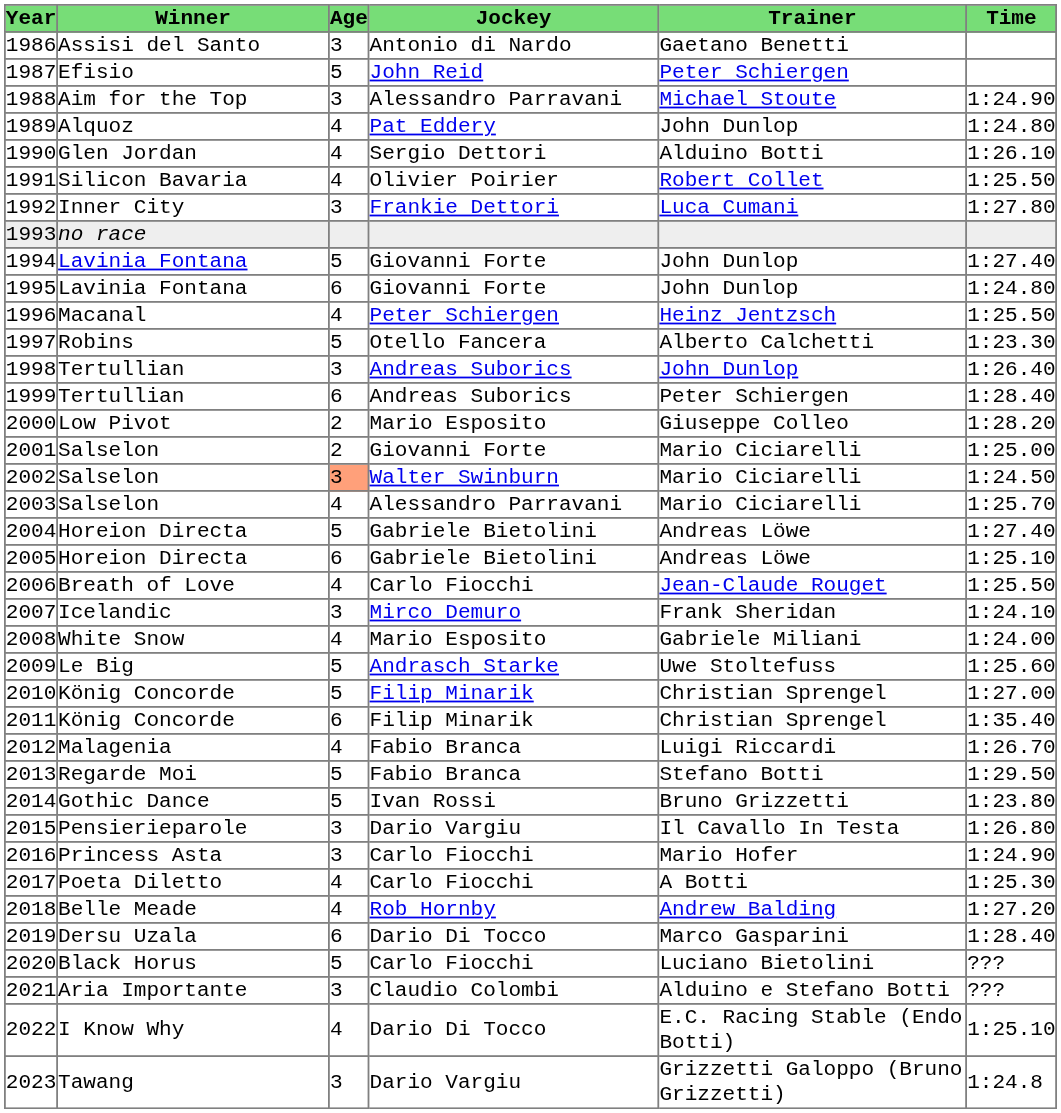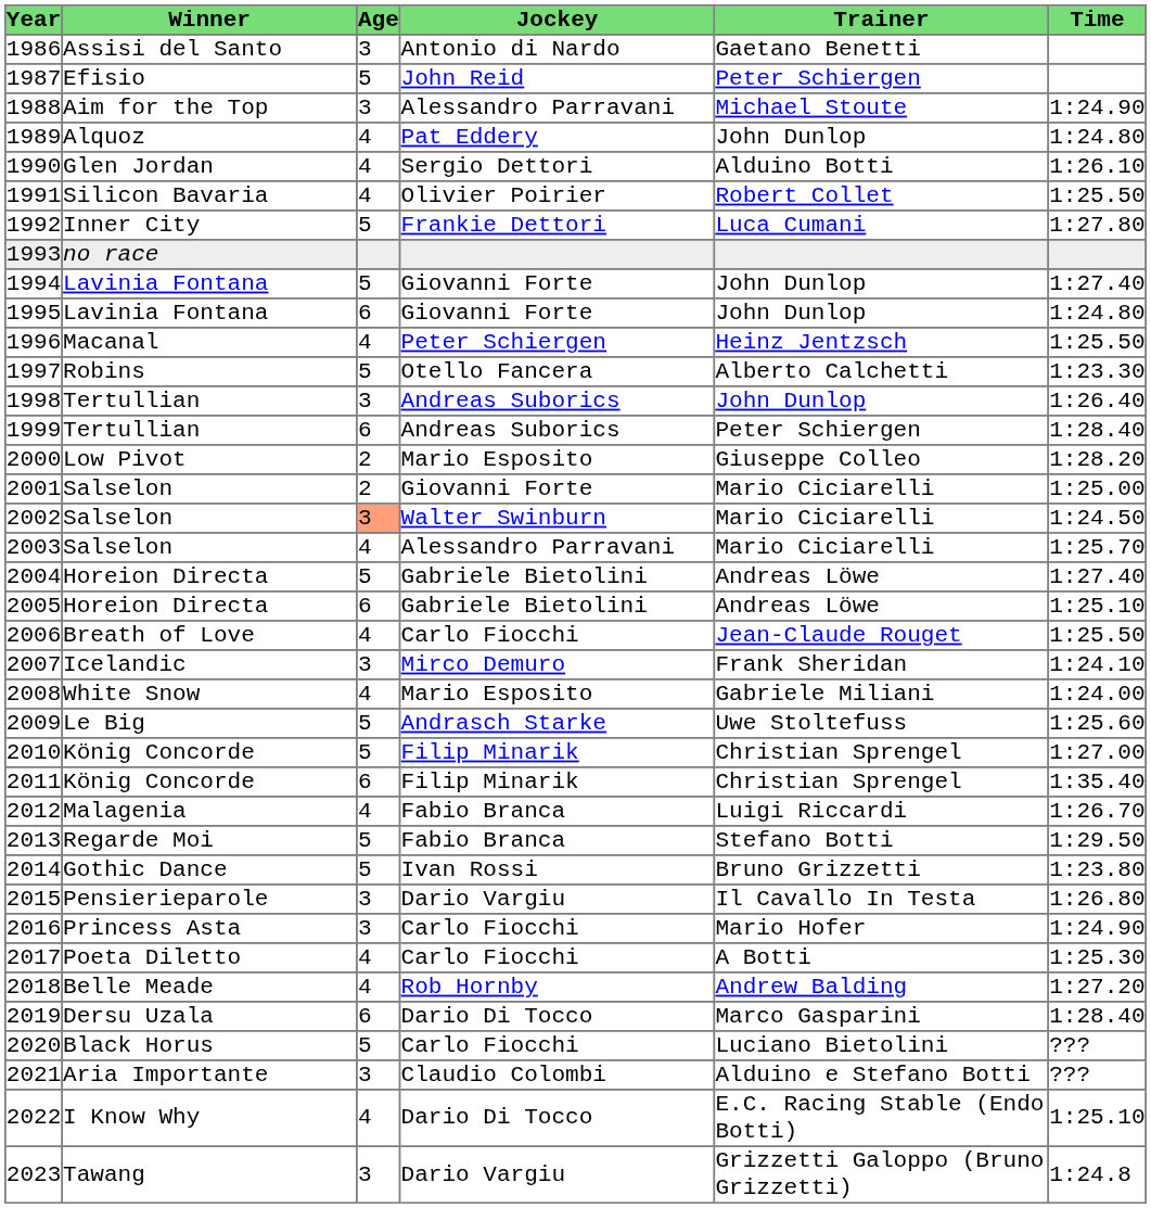 <table class = "sortable" | border="1" cellpadding="0" style="border-collapse: collapse; font-size:90%">
 <tr bgcolor="#77dd77" align="center">
 <th>Year</th>
 <th>Winner</th>
 <th>Age</th>
 <th>Jockey</th>
 <th>Trainer</th>
 <th>Time</th>
 </tr>
 <tr>
 <td>1986</td>
 <td width=150px>Assisi del Santo</td>
 <td>3</td>
 <td width=160px>Antonio di Nardo</td>
 <td width=170px>Gaetano Benetti</td>
 <td></td>
 </tr>
 <tr>
 <td>1987</td>
 <td>Efisio</td>
 <td>5</td>
 <td><a href='#'>John Reid</a></td>
 <td><a href='#'>Peter Schiergen</a></td>
 <td></td>
 </tr>
 <tr>
 <td>1988</td>
 <td>Aim for the Top</td>
 <td>3</td>
 <td>Alessandro Parravani</td>
 <td><a href='#'>Michael Stoute</a></td>
 <td>1:24.90</td>
 </tr>
 <tr>
 <td>1989</td>
 <td>Alquoz</td>
 <td>4</td>
 <td><a href='#'>Pat Eddery</a></td>
 <td>John Dunlop</td>
 <td>1:24.80</td>
 </tr>
 <tr>
 <td>1990</td>
 <td>Glen Jordan</td>
 <td>4</td>
 <td>Sergio Dettori</td>
 <td>Alduino Botti</td>
 <td>1:26.10</td>
 </tr>
 <tr>
 <td>1991</td>
 <td>Silicon Bavaria</td>
 <td>4</td>
 <td>Olivier Poirier</td>
 <td><a href='#'>Robert Collet</a></td>
 <td>1:25.50</td>
 </tr>
 <tr>
 <td>1992</td>
 <td>Inner City</td>
-<td>3</td>
+<td>5</td>
 <td><a href='#'>Frankie Dettori</a></td>
 <td><a href='#'>Luca Cumani</a></td>
 <td>1:27.80</td>
 </tr>
 <tr bgcolor="#eeeeee">
 <td>1993</td>
 <td><em>no race</em></td>
 <td></td>
 <td></td>
 <td></td>
 <td></td>
 </tr>
 <tr>
 <td>1994</td>
 <td><a href='#'>Lavinia Fontana</a></td>
 <td>5</td>
 <td>Giovanni Forte</td>
 <td>John Dunlop</td>
 <td>1:27.40</td>
 </tr>
 <tr>
 <td>1995</td>
 <td>Lavinia Fontana</td>
 <td>6</td>
 <td>Giovanni Forte</td>
 <td>John Dunlop</td>
 <td>1:24.80</td>
 </tr>
 <tr>
 <td>1996</td>
 <td>Macanal</td>
 <td>4</td>
 <td><a href='#'>Peter Schiergen</a></td>
 <td><a href='#'>Heinz Jentzsch</a></td>
 <td>1:25.50</td>
 </tr>
 <tr>
 <td>1997</td>
 <td>Robins</td>
 <td>5</td>
 <td>Otello Fancera</td>
 <td>Alberto Calchetti</td>
 <td>1:23.30</td>
 </tr>
 <tr>
 <td>1998</td>
 <td>Tertullian</td>
 <td>3</td>
 <td><a href='#'>Andreas Suborics</a></td>
 <td><a href='#'>John Dunlop</a></td>
 <td>1:26.40</td>
 </tr>
 <tr>
 <td>1999</td>
 <td>Tertullian</td>
 <td>6</td>
 <td>Andreas Suborics</td>
 <td>Peter Schiergen</td>
 <td>1:28.40</td>
 </tr>
 <tr>
 <td>2000</td>
 <td>Low Pivot</td>
 <td>2</td>
 <td>Mario Esposito</td>
 <td>Giuseppe Colleo</td>
 <td>1:28.20</td>
 </tr>
 <tr>
 <td>2001</td>
 <td>Salselon</td>
 <td>2</td>
 <td>Giovanni Forte</td>
 <td>Mario Ciciarelli</td>
 <td>1:25.00</td>
 </tr>
 <tr>
 <td>2002</td>
 <td>Salselon</td>
 <td style="background: lightsalmon;">3</td>
 <td><a href='#'>Walter Swinburn</a></td>
 <td>Mario Ciciarelli</td>
 <td>1:24.50</td>
 </tr>
 <tr>
 <td>2003</td>
 <td>Salselon</td>
 <td>4</td>
 <td>Alessandro Parravani</td>
 <td>Mario Ciciarelli</td>
 <td>1:25.70</td>
 </tr>
 <tr>
 <td>2004</td>
 <td>Horeion Directa</td>
 <td>5</td>
 <td>Gabriele Bietolini</td>
 <td>Andreas Löwe</td>
 <td>1:27.40</td>
 </tr>
 <tr>
 <td>2005</td>
 <td>Horeion Directa</td>
 <td>6</td>
 <td>Gabriele Bietolini</td>
 <td>Andreas Löwe</td>
 <td>1:25.10</td>
 </tr>
 <tr>
 <td>2006</td>
 <td>Breath of Love</td>
 <td>4</td>
 <td>Carlo Fiocchi</td>
 <td><a href='#'>Jean-Claude Rouget</a></td>
 <td>1:25.50</td>
 </tr>
 <tr>
 <td>2007</td>
 <td>Icelandic</td>
 <td>3</td>
 <td><a href='#'>Mirco Demuro</a></td>
 <td>Frank Sheridan</td>
 <td>1:24.10</td>
 </tr>
 <tr>
 <td>2008</td>
 <td>White Snow</td>
 <td>4</td>
 <td>Mario Esposito</td>
 <td>Gabriele Miliani</td>
 <td>1:24.00</td>
 </tr>
 <tr>
 <td>2009</td>
 <td>Le Big</td>
 <td>5</td>
 <td><a href='#'>Andrasch Starke</a></td>
 <td>Uwe Stoltefuss</td>
 <td>1:25.60</td>
 </tr>
 <tr>
 <td>2010</td>
 <td>König Concorde</td>
 <td>5</td>
 <td><a href='#'>Filip Minarik</a></td>
 <td>Christian Sprengel</td>
 <td>1:27.00</td>
 </tr>
 <tr>
 <td>2011</td>
 <td>König Concorde</td>
 <td>6</td>
 <td>Filip Minarik</td>
 <td>Christian Sprengel</td>
 <td>1:35.40</td>
 </tr>
 <tr>
 <td>2012</td>
 <td>Malagenia</td>
 <td>4</td>
 <td>Fabio Branca</td>
 <td>Luigi Riccardi</td>
 <td>1:26.70</td>
 </tr>
 <tr>
 <td>2013</td>
 <td>Regarde Moi</td>
 <td>5</td>
 <td>Fabio Branca</td>
 <td>Stefano Botti</td>
 <td>1:29.50</td>
 </tr>
 <tr>
 <td>2014</td>
 <td>Gothic Dance</td>
 <td>5</td>
 <td>Ivan Rossi</td>
 <td>Bruno Grizzetti</td>
 <td>1:23.80</td>
 </tr>
 <tr>
 <td>2015</td>
 <td>Pensierieparole</td>
 <td>3</td>
 <td>Dario Vargiu</td>
 <td>Il Cavallo In Testa</td>
 <td>1:26.80</td>
 </tr>
 <tr>
 <td>2016</td>
 <td>Princess Asta</td>
 <td>3</td>
 <td>Carlo Fiocchi</td>
 <td>Mario Hofer</td>
 <td>1:24.90</td>
 </tr>
 <tr>
 <td>2017</td>
 <td>Poeta Diletto</td>
 <td>4</td>
 <td>Carlo Fiocchi</td>
 <td>A Botti</td>
 <td>1:25.30</td>
 </tr>
 <tr>
 <td>2018</td>
 <td>Belle Meade</td>
 <td>4</td>
 <td><a href='#'>Rob Hornby</a></td>
 <td><a href='#'>Andrew Balding</a></td>
 <td>1:27.20</td>
 </tr>
 <tr>
 <td>2019</td>
 <td>Dersu Uzala</td>
 <td>6</td>
 <td>Dario Di Tocco</td>
 <td>Marco Gasparini</td>
 <td>1:28.40</td>
 </tr>
 <tr>
 <td>2020</td>
 <td>Black Horus</td>
 <td>5</td>
 <td>Carlo Fiocchi</td>
 <td>Luciano Bietolini</td>
 <td>???</td>
 </tr>
 <tr>
 <td>2021</td>
 <td>Aria Importante</td>
 <td>3</td>
 <td>Claudio Colombi</td>
 <td>Alduino e Stefano Botti</td>
 <td>???</td>
 </tr>
 <tr>
 <td>2022</td>
 <td>I Know Why</td>
 <td>4</td>
 <td>Dario Di Tocco</td>
 <td>E.C. Racing Stable (Endo Botti)</td>
 <td>1:25.10</td>
 </tr>
 <tr>
 <td>2023</td>
 <td>Tawang</td>
 <td>3</td>
 <td>Dario Vargiu</td>
 <td>Grizzetti Galoppo (Bruno Grizzetti)</td>
 <td>1:24.8</td>
 </tr>
 </table>
